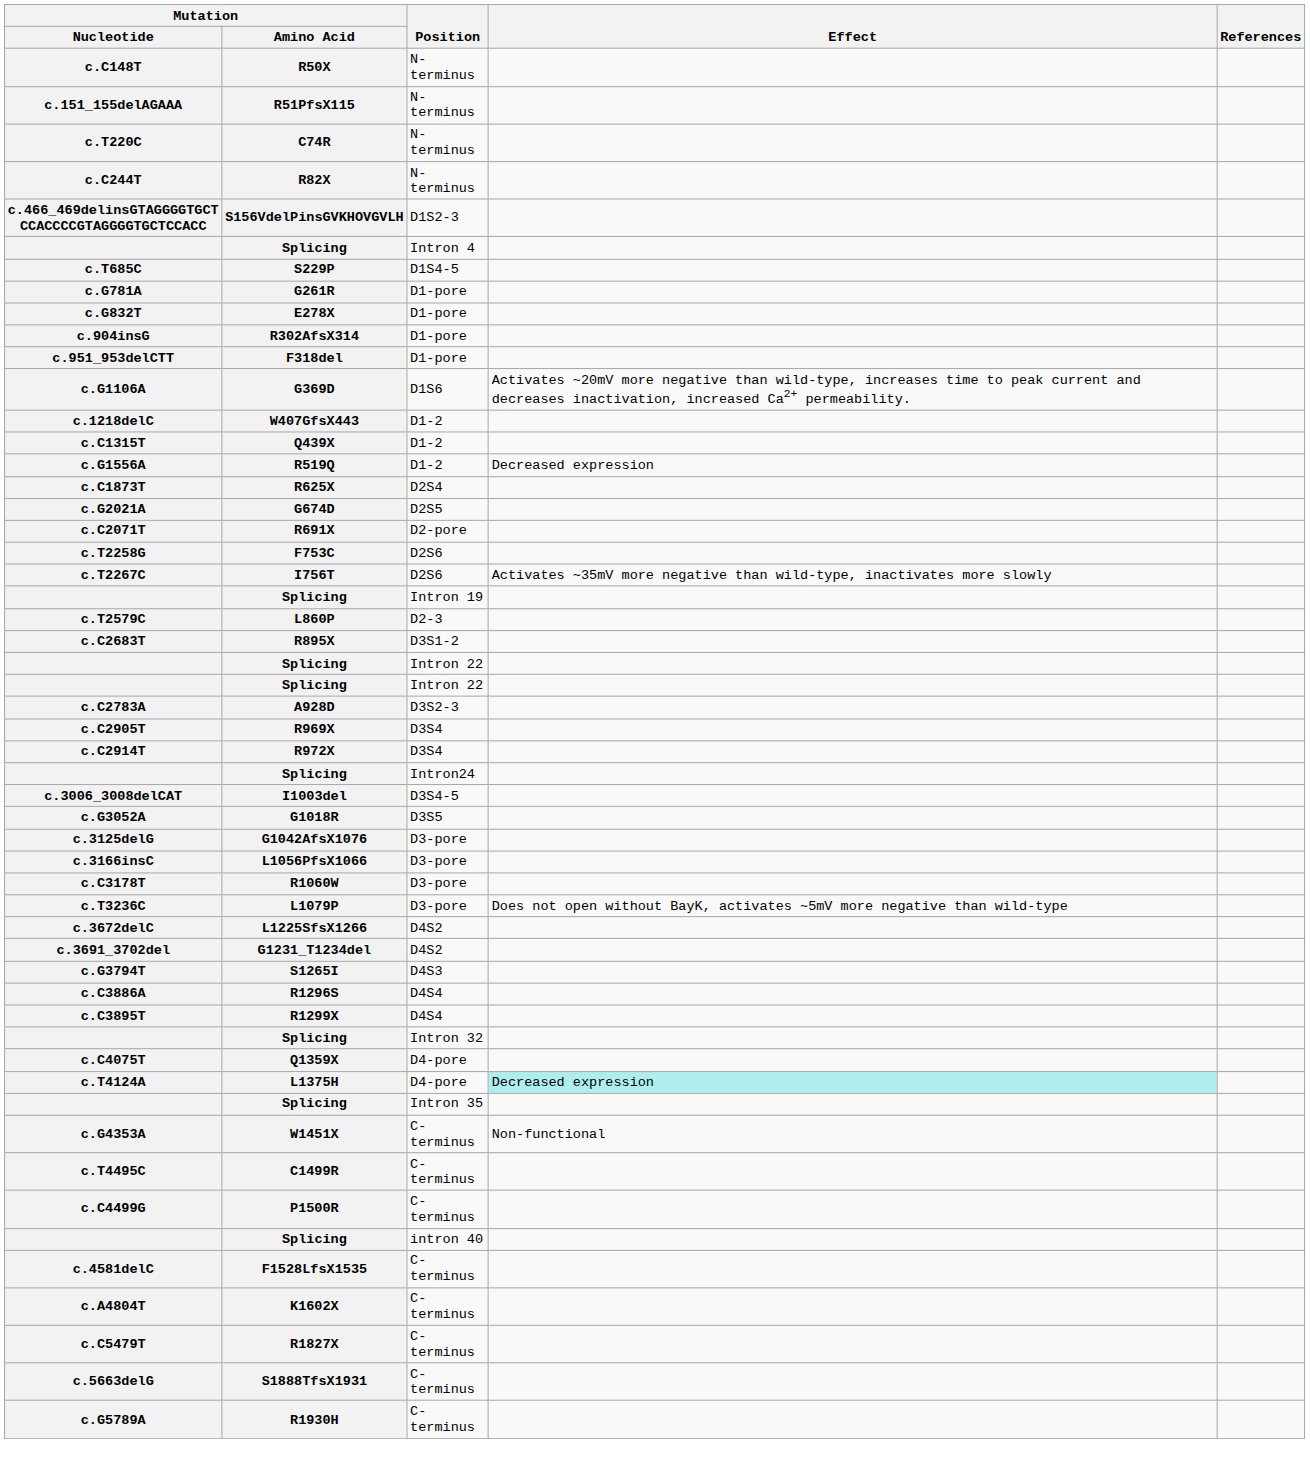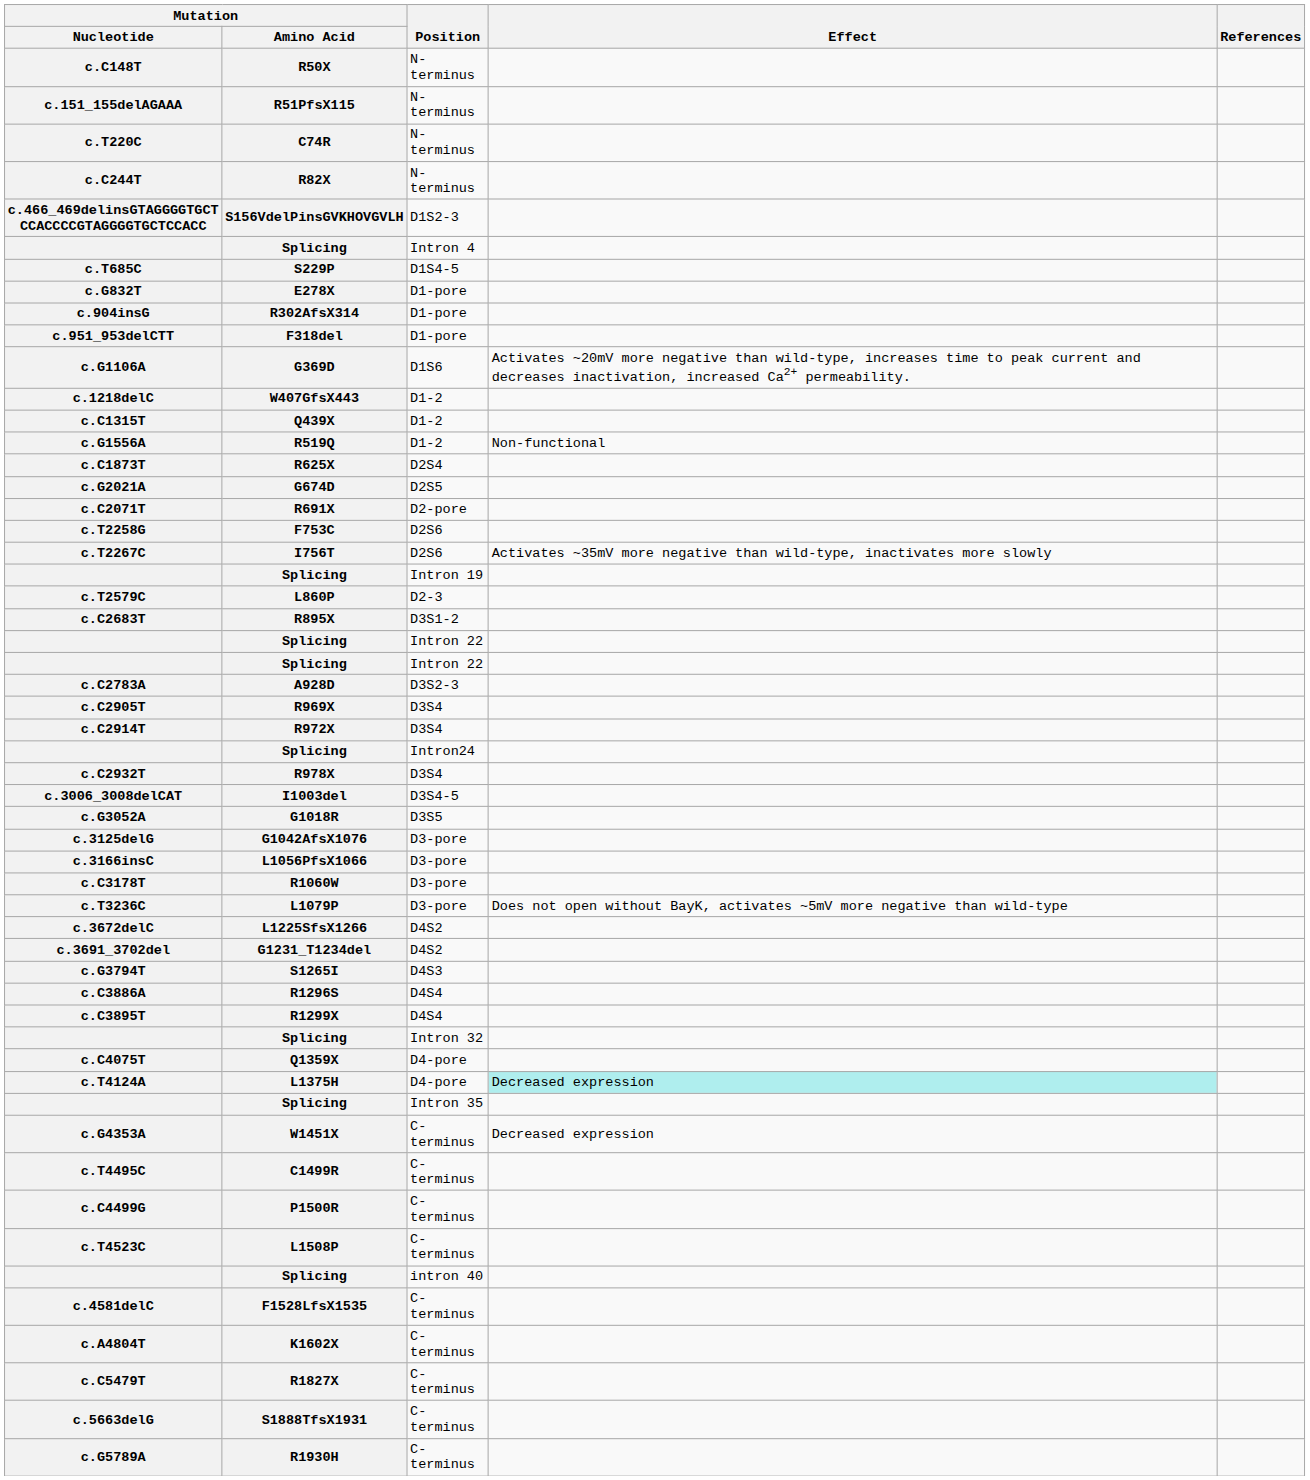 <table class="wikitable">
 <tr valign="bottom">
 <th colspan="2">Mutation</th>
 <th rowspan="2">Position</th>
 <th rowspan="2">Effect</th>
 <th rowspan="2">References</th>
 </tr>
 <tr>
 <th>Nucleotide</th>
 <th>Amino Acid</th>
 </tr>
 <tr>
 <th>c.C148T</th>
 <th>R50X</th>
 <td>N-terminus</td>
 <td></td>
 <td></td>
 </tr>
 <tr>
 <th>c.151_155delAGAAA</th>
 <th>R51PfsX115</th>
 <td>N-terminus</td>
 <td></td>
 <td></td>
 </tr>
 <tr>
 <th>c.T220C</th>
 <th>C74R</th>
 <td>N-terminus</td>
 <td></td>
 <td></td>
 </tr>
 <tr>
 <th>c.C244T</th>
 <th>R82X</th>
 <td>N-terminus</td>
 <td></td>
 <td></td>
 </tr>
 <tr>
 <th>c.466_469delinsGTAGGGGTGCT<br>CCACCCCGTAGGGGTGCTCCACC</th>
 <th>S156VdelPinsGVKHOVGVLH</th>
 <td>D1S2-3</td>
 <td></td>
 <td></td>
 </tr>
 <tr>
 <th></th>
 <th>Splicing</th>
 <td>Intron 4</td>
 <td></td>
 <td></td>
 </tr>
 <tr>
 <th>c.T685C</th>
 <th>S229P</th>
 <td>D1S4-5</td>
 <td></td>
 <td></td>
 </tr>
 <tr>
-<th>c.G781A</th>
-<th>G261R</th>
-<td>D1-pore</td>
-<td></td>
-<td></td>
-</tr>
-<tr>
 <th>c.G832T</th>
 <th>E278X</th>
 <td>D1-pore</td>
 <td></td>
 <td></td>
 </tr>
 <tr>
 <th>c.904insG</th>
 <th>R302AfsX314</th>
 <td>D1-pore</td>
 <td></td>
 <td></td>
 </tr>
 <tr>
 <th>c.951_953delCTT</th>
 <th>F318del</th>
 <td>D1-pore</td>
 <td></td>
 <td></td>
 </tr>
 <tr>
 <th>c.G1106A</th>
 <th>G369D</th>
 <td>D1S6</td>
 <td>Activates ~20mV more negative than wild-type, increases time to peak current and decreases inactivation, increased Ca<sup>2+</sup> permeability.</td>
 <td></td>
 </tr>
 <tr>
 <th>c.1218delC</th>
 <th>W407GfsX443</th>
 <td>D1-2</td>
 <td></td>
 <td></td>
 </tr>
 <tr>
 <th>c.C1315T</th>
 <th>Q439X</th>
 <td>D1-2</td>
 <td></td>
 <td></td>
 </tr>
 <tr>
 <th>c.G1556A</th>
 <th>R519Q</th>
 <td>D1-2</td>
-<td>Decreased expression</td>
+<td>Non-functional</td>
 <td></td>
 </tr>
 <tr>
 <th>c.C1873T</th>
 <th>R625X</th>
 <td>D2S4</td>
 <td></td>
 <td></td>
 </tr>
 <tr>
 <th>c.G2021A</th>
 <th>G674D</th>
 <td>D2S5</td>
 <td></td>
 <td></td>
 </tr>
 <tr>
 <th>c.C2071T</th>
 <th>R691X</th>
 <td>D2-pore</td>
 <td></td>
 <td></td>
 </tr>
 <tr>
 <th>c.T2258G</th>
 <th>F753C</th>
 <td>D2S6</td>
 <td></td>
 <td></td>
 </tr>
 <tr>
 <th>c.T2267C</th>
 <th>I756T</th>
 <td>D2S6</td>
 <td>Activates ~35mV more negative than wild-type, inactivates more slowly</td>
 <td></td>
 </tr>
 <tr>
 <th></th>
 <th>Splicing</th>
 <td>Intron 19</td>
 <td></td>
 <td></td>
 </tr>
 <tr>
 <th>c.T2579C</th>
 <th>L860P</th>
 <td>D2-3</td>
 <td></td>
 <td></td>
 </tr>
 <tr>
 <th>c.C2683T</th>
 <th>R895X</th>
 <td>D3S1-2</td>
 <td></td>
 <td></td>
 </tr>
 <tr>
 <th></th>
 <th>Splicing</th>
 <td>Intron 22</td>
 <td></td>
 <td></td>
 </tr>
 <tr>
 <th></th>
 <th>Splicing</th>
 <td>Intron 22</td>
 <td></td>
 <td></td>
 </tr>
 <tr>
 <th>c.C2783A</th>
 <th>A928D</th>
 <td>D3S2-3</td>
 <td></td>
 <td></td>
 </tr>
 <tr>
 <th>c.C2905T</th>
 <th>R969X</th>
 <td>D3S4</td>
 <td></td>
 <td></td>
 </tr>
 <tr>
 <th>c.C2914T</th>
 <th>R972X</th>
 <td>D3S4</td>
 <td></td>
 <td></td>
 </tr>
 <tr>
 <th></th>
 <th>Splicing</th>
 <td>Intron24</td>
+<td></td>
+<td></td>
+</tr>
+<tr>
+<th>c.C2932T</th>
+<th>R978X</th>
+<td>D3S4</td>
 <td></td>
 <td></td>
 </tr>
 <tr>
 <th>c.3006_3008delCAT</th>
 <th>I1003del</th>
 <td>D3S4-5</td>
 <td></td>
 <td></td>
 </tr>
 <tr>
 <th>c.G3052A</th>
 <th>G1018R</th>
 <td>D3S5</td>
 <td></td>
 <td></td>
 </tr>
 <tr>
 <th>c.3125delG</th>
 <th>G1042AfsX1076</th>
 <td>D3-pore</td>
 <td></td>
 <td></td>
 </tr>
 <tr>
 <th>c.3166insC</th>
 <th>L1056PfsX1066</th>
 <td>D3-pore</td>
 <td></td>
 <td></td>
 </tr>
 <tr>
 <th>c.C3178T</th>
 <th>R1060W</th>
 <td>D3-pore</td>
 <td></td>
 <td></td>
 </tr>
 <tr>
 <th>c.T3236C</th>
 <th>L1079P</th>
 <td>D3-pore</td>
 <td>Does not open without BayK, activates ~5mV more negative than wild-type</td>
 <td></td>
 </tr>
 <tr>
 <th>c.3672delC</th>
 <th>L1225SfsX1266</th>
 <td>D4S2</td>
 <td></td>
 <td></td>
 </tr>
 <tr>
 <th>c.3691_3702del</th>
 <th>G1231_T1234del</th>
 <td>D4S2</td>
 <td></td>
 <td></td>
 </tr>
 <tr>
 <th>c.G3794T</th>
 <th>S1265I</th>
 <td>D4S3</td>
 <td></td>
 <td></td>
 </tr>
 <tr>
 <th>c.C3886A</th>
 <th>R1296S</th>
 <td>D4S4</td>
 <td></td>
 <td></td>
 </tr>
 <tr>
 <th>c.C3895T</th>
 <th>R1299X</th>
 <td>D4S4</td>
 <td></td>
 <td></td>
 </tr>
 <tr>
 <th></th>
 <th>Splicing</th>
 <td>Intron 32</td>
 <td></td>
 <td></td>
 </tr>
 <tr>
 <th>c.C4075T</th>
 <th>Q1359X</th>
 <td>D4-pore</td>
 <td></td>
 <td></td>
 </tr>
 <tr>
 <th>c.T4124A</th>
 <th>L1375H</th>
 <td>D4-pore</td>
 <td style="background: paleturquoise;">Decreased expression</td>
 <td></td>
 </tr>
 <tr>
 <th></th>
 <th>Splicing</th>
 <td>Intron 35</td>
 <td></td>
 <td></td>
 </tr>
 <tr>
 <th>c.G4353A</th>
 <th>W1451X</th>
 <td>C-terminus</td>
-<td>Non-functional</td>
+<td>Decreased expression</td>
 <td></td>
 </tr>
 <tr>
 <th>c.T4495C</th>
 <th>C1499R</th>
 <td>C-terminus</td>
 <td></td>
 <td></td>
 </tr>
 <tr>
 <th>c.C4499G</th>
 <th>P1500R</th>
+<td>C-terminus</td>
+<td></td>
+<td></td>
+</tr>
+<tr>
+<th>c.T4523C</th>
+<th>L1508P</th>
 <td>C-terminus</td>
 <td></td>
 <td></td>
 </tr>
 <tr>
 <th></th>
 <th>Splicing</th>
 <td>intron 40</td>
 <td></td>
 <td></td>
 </tr>
 <tr>
 <th>c.4581delC</th>
 <th>F1528LfsX1535</th>
 <td>C-terminus</td>
 <td></td>
 <td></td>
 </tr>
 <tr>
 <th>c.A4804T</th>
 <th>K1602X</th>
 <td>C-terminus</td>
 <td></td>
 <td></td>
 </tr>
 <tr>
 <th>c.C5479T</th>
 <th>R1827X</th>
 <td>C-terminus</td>
 <td></td>
 <td></td>
 </tr>
 <tr>
 <th>c.5663delG</th>
 <th>S1888TfsX1931</th>
 <td>C-terminus</td>
 <td></td>
 <td></td>
 </tr>
 <tr>
 <th>c.G5789A</th>
 <th>R1930H</th>
 <td>C-terminus</td>
 <td></td>
 <td></td>
 </tr>
 </table>
